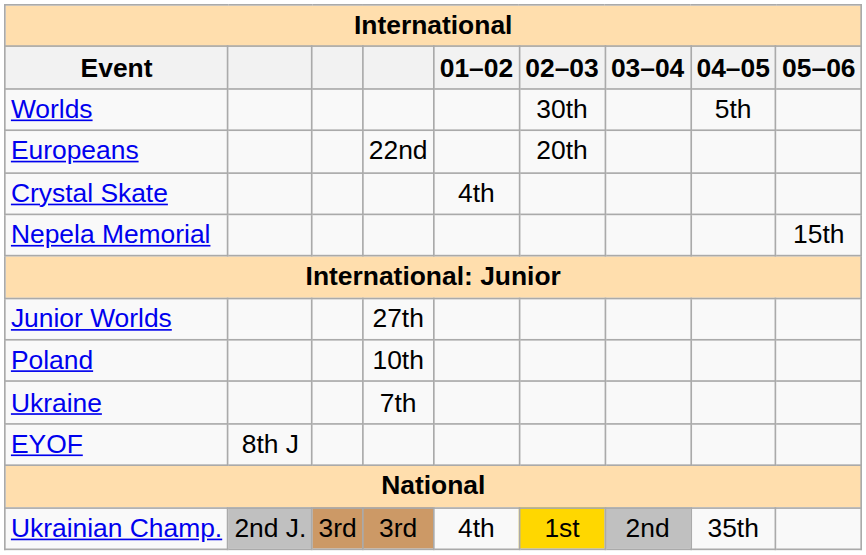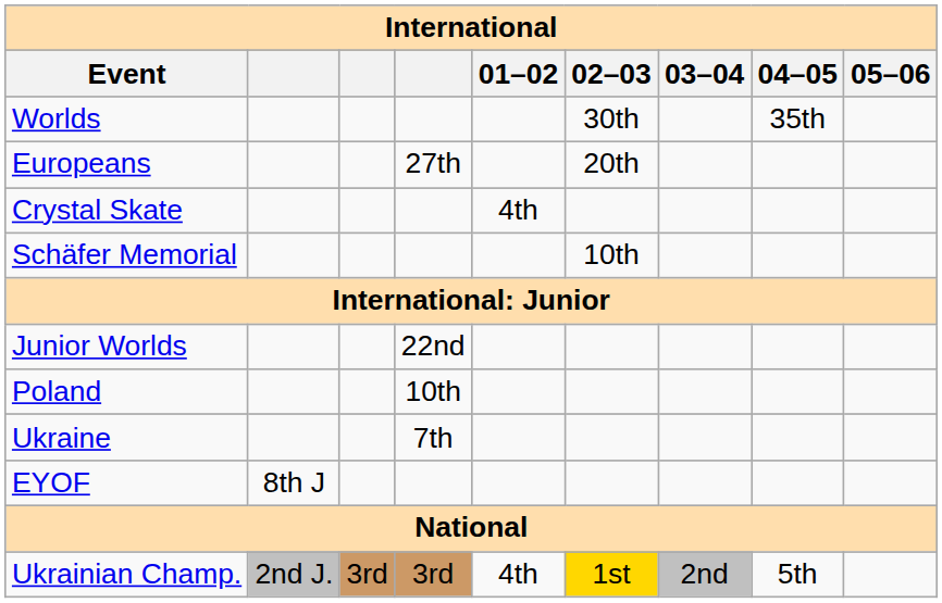 <table class="wikitable" style="text-align:center">
 <tr>
 <th style="background-color: #ffdead; " colspan=9 align=center>International</th>
 </tr>
 <tr>
 <th>Event</th>
 <th></th>
 <th></th>
 <th></th>
 <th>01–02</th>
 <th>02–03</th>
 <th>03–04</th>
 <th>04–05</th>
 <th>05–06</th>
 </tr>
 <tr>
 <td align=left><a href='#'>Worlds</a></td>
 <td></td>
 <td></td>
 <td></td>
 <td></td>
 <td>30th</td>
 <td></td>
-<td>5th</td>
+<td>35th</td>
 <td></td>
 </tr>
 <tr>
 <td align=left><a href='#'>Europeans</a></td>
 <td></td>
 <td></td>
-<td>22nd</td>
+<td>27th</td>
 <td></td>
 <td>20th</td>
 <td></td>
 <td></td>
 <td></td>
 </tr>
 <tr>
 <td align=left><a href='#'>Crystal Skate</a></td>
 <td></td>
 <td></td>
 <td></td>
 <td>4th</td>
 <td></td>
 <td></td>
 <td></td>
 <td></td>
 </tr>
 <tr>
-<td align=left><a href='#'>Nepela Memorial</a></td>
+<td align=left><a href='#'>Schäfer Memorial</a></td>
 <td></td>
 <td></td>
 <td></td>
 <td></td>
+<td>10th</td>
 <td></td>
 <td></td>
 <td></td>
-<td>15th</td>
 </tr>
 <tr>
 <th style="background-color: #ffdead; " colspan=9 align=center>International: Junior</th>
 </tr>
 <tr>
 <td align=left><a href='#'>Junior Worlds</a></td>
 <td></td>
 <td></td>
-<td>27th</td>
+<td>22nd</td>
 <td></td>
 <td></td>
 <td></td>
 <td></td>
 <td></td>
 </tr>
 <tr>
 <td align=left> <a href='#'>Poland</a></td>
 <td></td>
 <td></td>
 <td>10th</td>
 <td></td>
 <td></td>
 <td></td>
 <td></td>
 <td></td>
 </tr>
 <tr>
 <td align=left> <a href='#'>Ukraine</a></td>
 <td></td>
 <td></td>
 <td>7th</td>
 <td></td>
 <td></td>
 <td></td>
 <td></td>
 <td></td>
 </tr>
 <tr>
 <td align=left><a href='#'>EYOF</a></td>
 <td>8th J</td>
 <td></td>
 <td></td>
 <td></td>
 <td></td>
 <td></td>
 <td></td>
 <td></td>
 </tr>
 <tr>
 <th style="background-color: #ffdead; " colspan=9 align=center>National</th>
 </tr>
 <tr>
 <td align=left><a href='#'>Ukrainian Champ.</a></td>
 <td bgcolor=silver>2nd J.</td>
 <td bgcolor=cc9966>3rd</td>
 <td bgcolor=cc9966>3rd</td>
 <td>4th</td>
 <td bgcolor=gold>1st</td>
 <td bgcolor=silver>2nd</td>
-<td>35th</td>
+<td>5th</td>
 </tr>
 </table>
